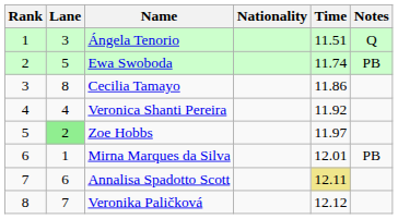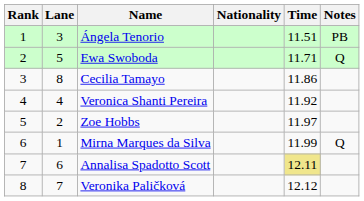 <table class="wikitable sortable" style="text-align:center">
 <tr>
 <th>Rank</th>
 <th>Lane</th>
 <th>Name</th>
 <th>Nationality</th>
 <th>Time</th>
 <th>Notes</th>
 </tr>
 <tr bgcolor=ccffcc>
 <td>1</td>
 <td>3</td>
 <td align=left><a href='#'>Ángela Tenorio</a></td>
 <td align=left></td>
 <td>11.51</td>
-<td>Q</td>
+<td>PB</td>
 </tr>
 <tr bgcolor=ccffcc>
 <td>2</td>
 <td>5</td>
 <td align=left><a href='#'>Ewa Swoboda</a></td>
 <td align=left></td>
-<td>11.74</td>
-<td>PB</td>
+<td>11.71</td>
+<td>Q</td>
 </tr>
 <tr>
 <td>3</td>
 <td>8</td>
 <td align=left><a href='#'>Cecilia Tamayo</a></td>
 <td align=left></td>
 <td>11.86</td>
 <td></td>
 </tr>
 <tr>
 <td>4</td>
 <td>4</td>
 <td align=left><a href='#'>Veronica Shanti Pereira</a></td>
 <td align=left></td>
 <td>11.92</td>
 <td></td>
 </tr>
 <tr>
 <td>5</td>
-<td style="background: lightgreen;">2</td>
+<td>2</td>
 <td align=left><a href='#'>Zoe Hobbs</a></td>
 <td align=left></td>
 <td>11.97</td>
 <td></td>
 </tr>
 <tr>
 <td>6</td>
 <td>1</td>
 <td align=left><a href='#'>Mirna Marques da Silva</a></td>
 <td align=left></td>
-<td>12.01</td>
-<td>PB</td>
+<td>11.99</td>
+<td>Q</td>
 </tr>
 <tr>
 <td>7</td>
 <td>6</td>
 <td align=left><a href='#'>Annalisa Spadotto Scott</a></td>
 <td align=left></td>
 <td style="background: khaki;">12.11</td>
 <td></td>
 </tr>
 <tr>
 <td>8</td>
 <td>7</td>
 <td align=left><a href='#'>Veronika Paličková</a></td>
 <td align=left></td>
 <td>12.12</td>
 <td></td>
 </tr>
 </table>
